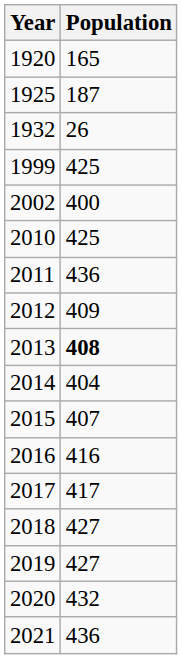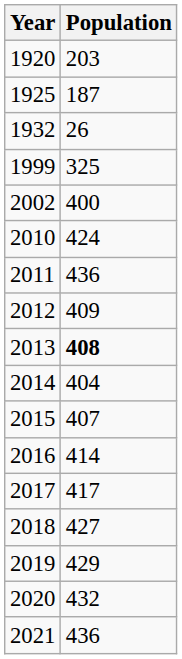 <table class="wikitable sortable mw-collapsible mw-collapsed">
 <tr>
 <th>Year</th>
 <th>Population</th>
 </tr>
 <tr>
 <td>1920</td>
-<td>165</td>
+<td>203</td>
 </tr>
 <tr>
 <td>1925</td>
 <td>187</td>
 </tr>
 <tr>
 <td>1932</td>
 <td>26</td>
 </tr>
 <tr>
 <td>1999</td>
-<td>425</td>
+<td>325</td>
 </tr>
 <tr>
 <td>2002</td>
 <td>400</td>
 </tr>
 <tr>
 <td>2010</td>
-<td>425</td>
+<td>424</td>
 </tr>
 <tr>
 <td>2011</td>
 <td>436</td>
 </tr>
 <tr>
 <td>2012</td>
 <td>409</td>
 </tr>
 <tr>
 <td>2013</td>
 <td><strong>408</strong></td>
 </tr>
 <tr>
 <td>2014</td>
 <td>404</td>
 </tr>
 <tr>
 <td>2015</td>
 <td>407</td>
 </tr>
 <tr>
 <td>2016</td>
-<td>416</td>
+<td>414</td>
 </tr>
 <tr>
 <td>2017</td>
 <td>417</td>
 </tr>
 <tr>
 <td>2018</td>
 <td>427</td>
 </tr>
 <tr>
 <td>2019</td>
-<td>427</td>
+<td>429</td>
 </tr>
 <tr>
 <td>2020</td>
 <td>432</td>
 </tr>
 <tr>
 <td>2021</td>
 <td>436</td>
 </tr>
 </table>
